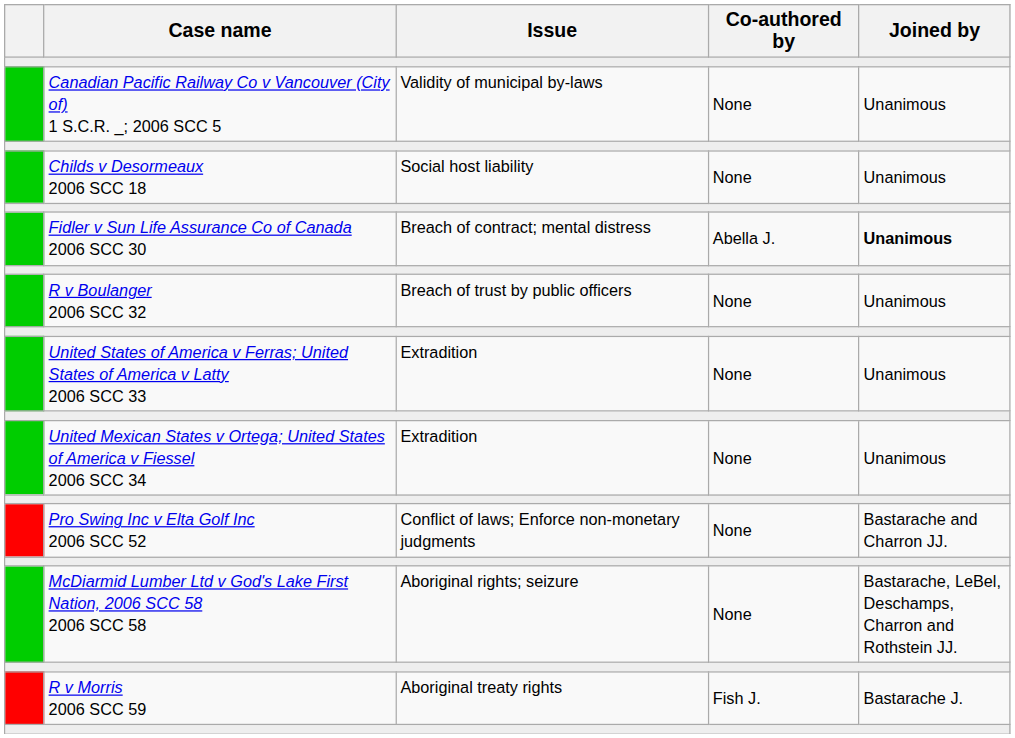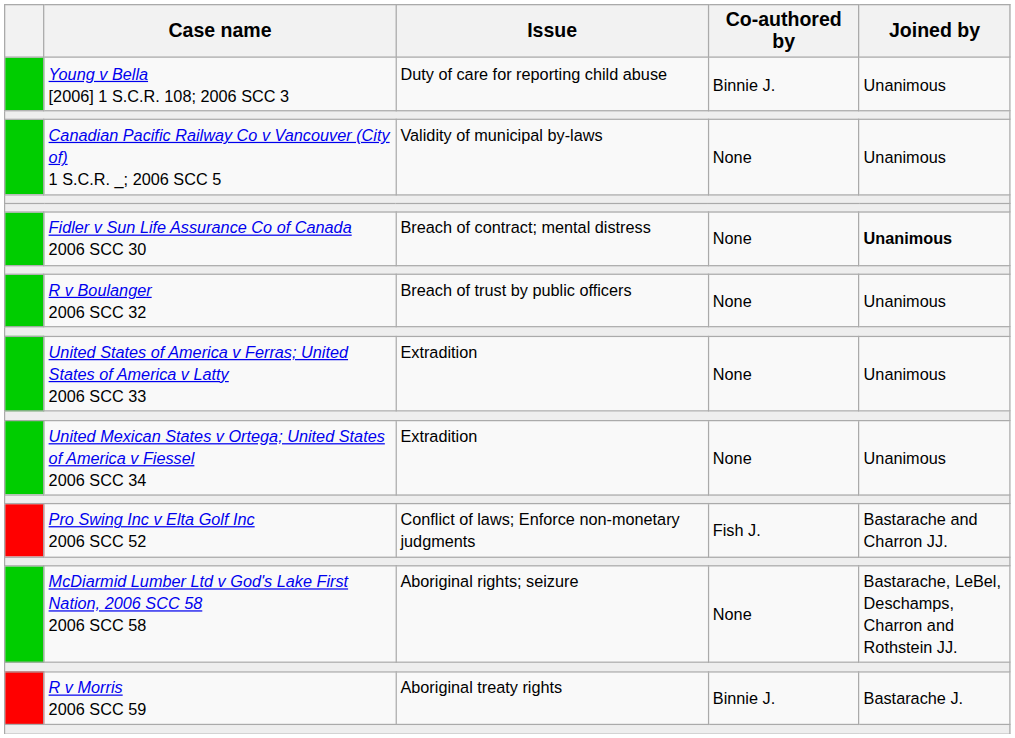 <table class="wikitable" width=825>
 <tr bgcolor="#CCCCCC">
 <th width=25px></th>
 <th width=35%>Case name</th>
 <th>Issue</th>
 <th width=15%>Co-authored by</th>
 <th width=15%>Joined by</th>
+</tr>
+<tr>
+<td bgcolor="00cd00"></td>
+<td align=left valign=top><small><em><a href='#'>Young v Bella</a></em><br> [2006] 1 S.C.R. 108; 2006 SCC 3 </small></td>
+<td valign=top><small> Duty of care for reporting child abuse</small></td>
+<td><small> Binnie J.</small></td>
+<td><small> Unanimous</small></td>
 </tr>
 <tr>
 <td bgcolor=#EEEEEE colspan=5 valign=top><small></small></td>
 </tr>
 <tr>
 <td bgcolor="00cd00"></td>
 <td align=left valign=top><small><em><a href='#'>Canadian Pacific Railway Co v Vancouver (City of)</a></em><br> 1 S.C.R. _; 2006 SCC 5 </small></td>
 <td valign=top><small>Validity of municipal by-laws</small></td>
 <td><small>None</small></td>
 <td><small> Unanimous</small></td>
 </tr>
 <tr>
 <td bgcolor=#EEEEEE colspan=5 valign=top><small></small></td>
 </tr>
 <tr>
-<td bgcolor="00cd00"></td>
-<td align=left valign=top><small><em><a href='#'>Childs v Desormeaux</a></em><br> 2006 SCC 18 </small></td>
-<td valign=top><small>Social host liability</small></td>
-<td><small> None</small></td>
-<td><small> Unanimous</small></td>
-</tr>
-<tr>
 <td bgcolor=#EEEEEE colspan=5 valign=top><small></small></td>
 </tr>
 <tr>
 <td bgcolor="00cd00"></td>
 <td align=left valign=top><small><em><a href='#'>Fidler v Sun Life Assurance Co of Canada</a></em><br> 2006 SCC 30  </small></td>
 <td valign=top><small>Breach of contract; mental distress</small></td>
-<td><small> Abella J.</small></td>
+<td><small>None</small></td>
 <td><strong><small> Unanimous</small></strong></td>
 </tr>
 <tr>
 <td bgcolor=#EEEEEE colspan=5 valign=top><small></small></td>
 </tr>
 <tr>
 <td bgcolor="00cd00"></td>
 <td align=left valign=top><small><em><a href='#'>R v Boulanger</a></em><br> 2006 SCC 32  </small></td>
 <td valign=top><small>Breach of trust by public officers</small></td>
 <td><small> None</small></td>
 <td><small> Unanimous</small></td>
 </tr>
 <tr>
 <td bgcolor=#EEEEEE colspan=5 valign=top><small></small></td>
 </tr>
 <tr>
 <td bgcolor="00cd00"></td>
 <td align=left valign=top><small><em><a href='#'>United States of America v Ferras; United States of America v Latty</a></em><br> 2006 SCC 33  </small></td>
 <td valign=top><small>Extradition</small></td>
 <td><small> None</small></td>
 <td><small> Unanimous</small></td>
 </tr>
 <tr>
 <td bgcolor=#EEEEEE colspan=5 valign=top><small></small></td>
 </tr>
 <tr>
 <td bgcolor="00cd00"></td>
 <td align=left valign=top><small><em><a href='#'>United Mexican States v Ortega; United States of America v Fiessel</a></em><br> 2006 SCC 34 </small></td>
 <td valign=top><small>Extradition</small></td>
 <td><small> None</small></td>
 <td><small> Unanimous</small></td>
 </tr>
 <tr>
 <td bgcolor=#EEEEEE colspan=5 valign=top><small></small></td>
 </tr>
 <tr>
 <td bgcolor="red"></td>
 <td align=left valign=top><small><em><a href='#'>Pro Swing Inc v Elta Golf Inc</a></em><br> 2006 SCC 52 </small></td>
 <td valign=top><small>Conflict of laws; Enforce non-monetary judgments</small></td>
-<td><small> None</small></td>
+<td><small> Fish J.</small></td>
 <td><small> Bastarache and Charron JJ.</small></td>
 </tr>
 <tr>
 <td bgcolor=#EEEEEE colspan=5 valign=top><small></small></td>
 </tr>
 <tr>
 <td bgcolor="00cd00"></td>
 <td align=left valign=top><small><em><a href='#'>McDiarmid Lumber Ltd v God's Lake First Nation, 2006 SCC 58</a></em><br> 2006 SCC 58 </small></td>
 <td valign=top><small>Aboriginal rights; seizure</small></td>
 <td><small> None</small></td>
 <td><small> Bastarache, LeBel, Deschamps, Charron and Rothstein JJ.</small></td>
 </tr>
 <tr>
 <td bgcolor=#EEEEEE colspan=5 valign=top><small></small></td>
 </tr>
 <tr>
 <td bgcolor="red"></td>
 <td align=left valign=top><small><em><a href='#'>R v Morris</a></em><br> 2006 SCC 59 </small></td>
 <td valign=top><small>Aboriginal treaty rights</small></td>
-<td><small> Fish J.</small></td>
+<td><small> Binnie J.</small></td>
 <td><small> Bastarache J.</small></td>
 </tr>
 <tr>
 <td bgcolor=#EEEEEE colspan=5 valign=top><small></small></td>
 </tr>
 </table>
